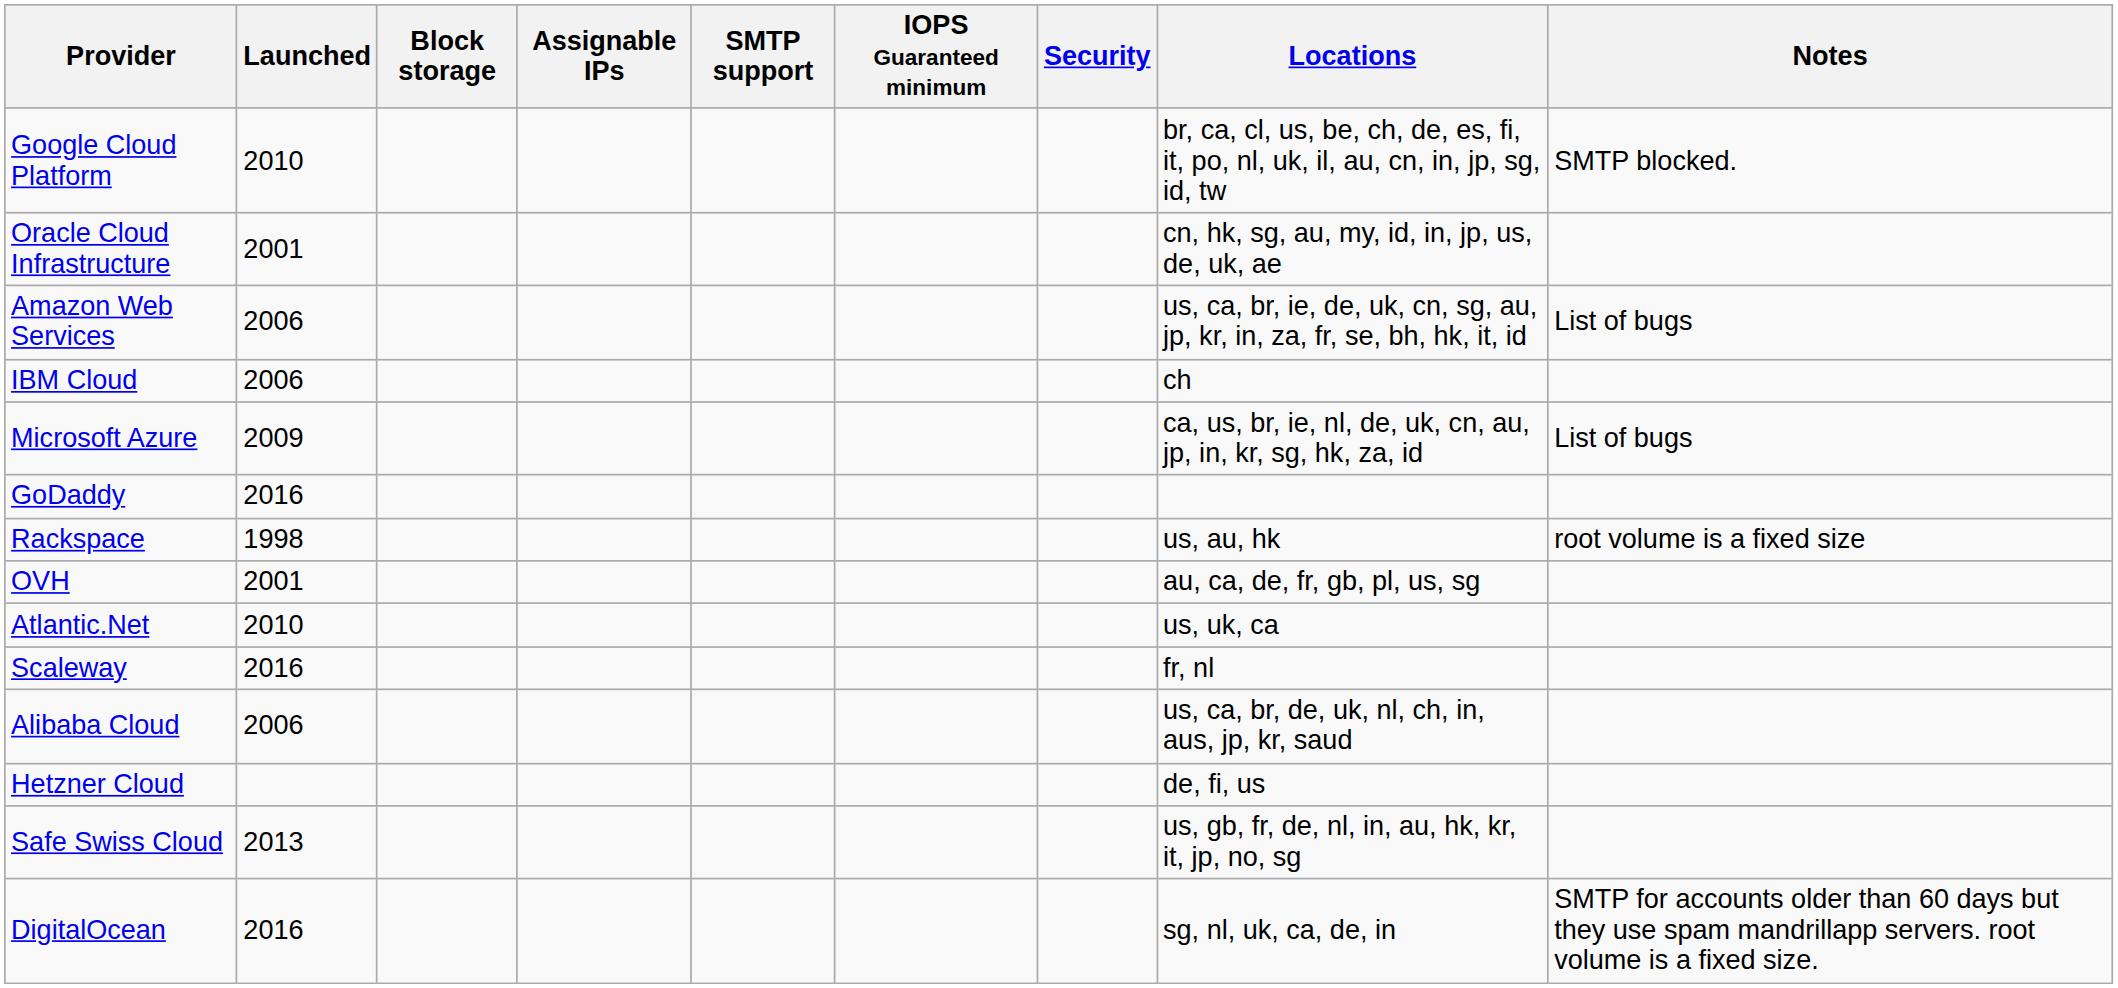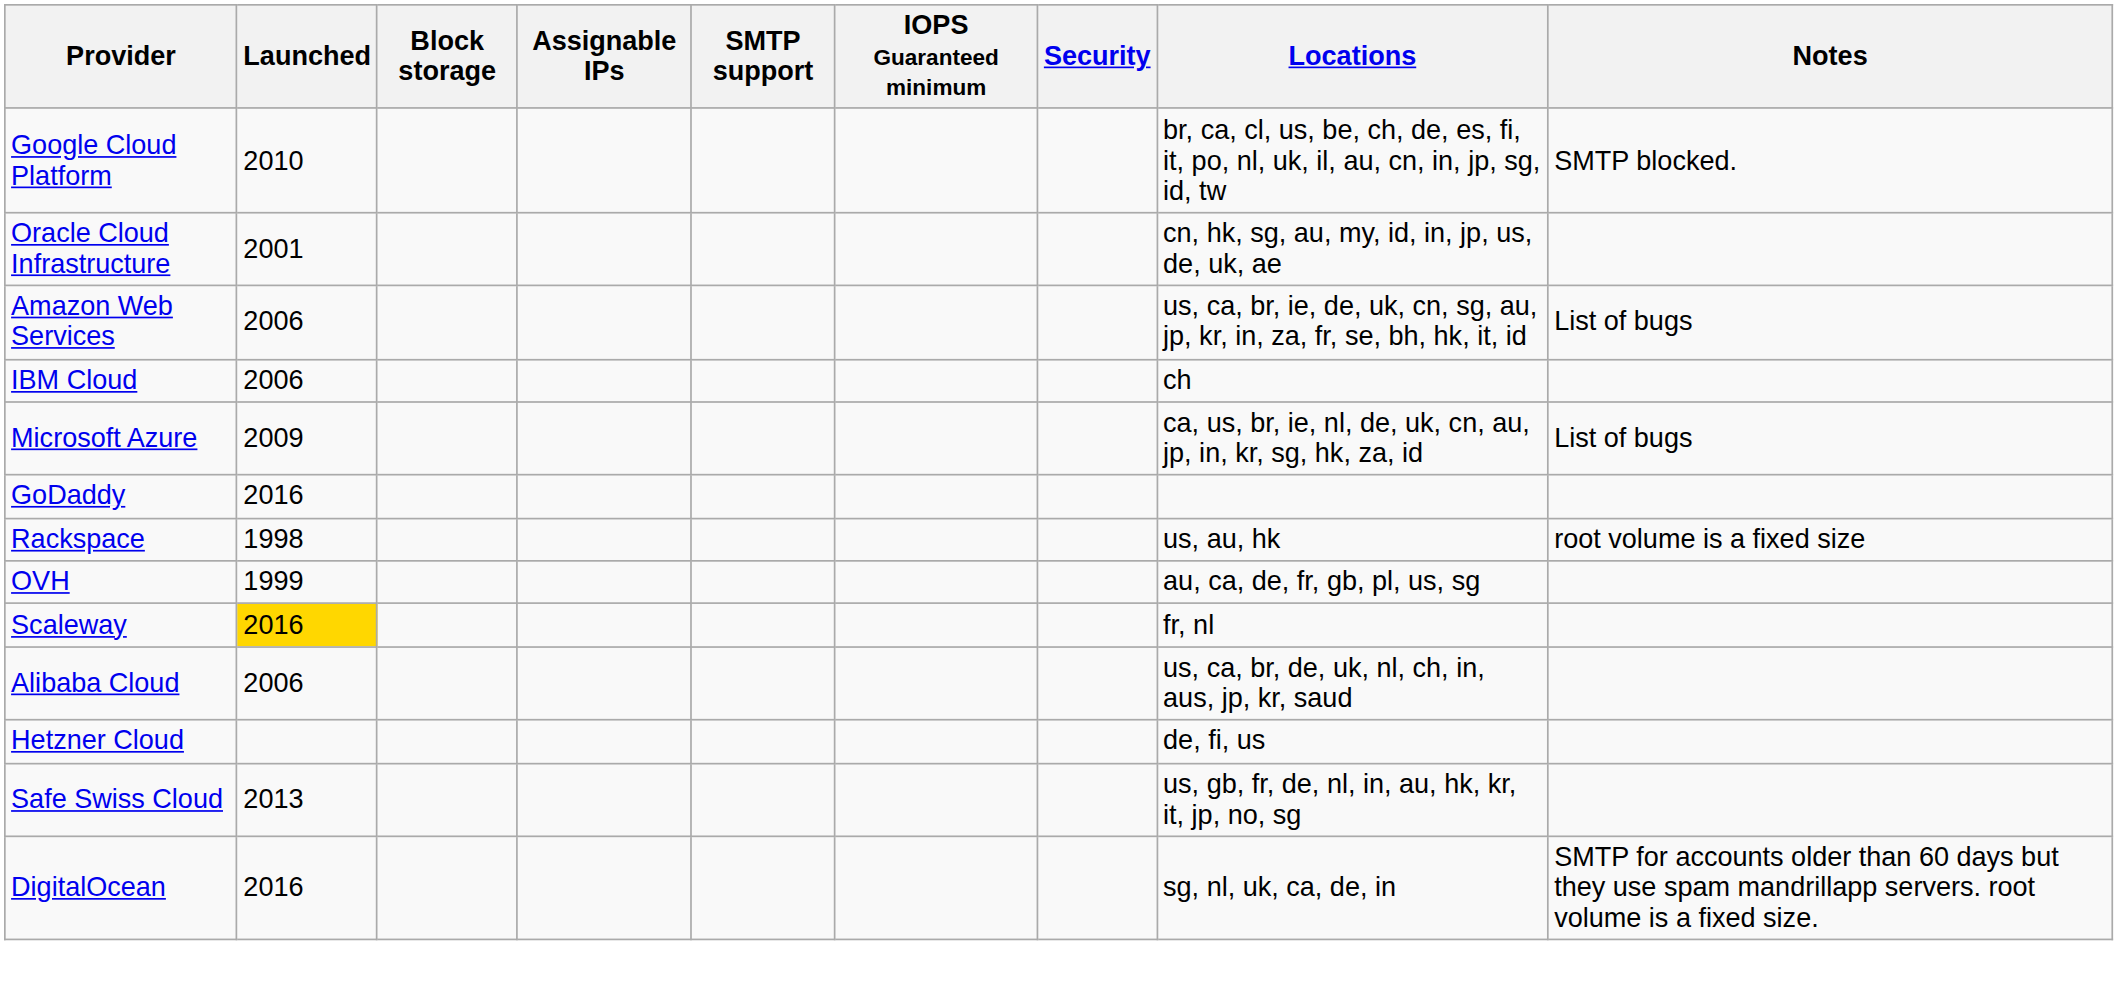 <table class="wikitable sortable">
 <tr>
 <th>Provider</th>
 <th>Launched</th>
 <th>Block storage</th>
 <th>Assignable IPs</th>
 <th>SMTP support</th>
 <th>IOPS <small>Guaranteed minimum</small></th>
 <th><a href='#'>Security</a></th>
 <th><a href='#'>Locations</a></th>
 <th>Notes</th>
 </tr>
 <tr>
 <td><a href='#'>Google Cloud Platform</a></td>
 <td>2010</td>
 <td></td>
 <td></td>
 <td></td>
 <td></td>
 <td></td>
 <td>br, ca, cl, us, be, ch, de, es, fi, it, po, nl, uk, il, au, cn, in, jp, sg, id, tw</td>
 <td>SMTP blocked.</td>
 </tr>
 <tr>
 <td><a href='#'>Oracle Cloud Infrastructure</a></td>
 <td>2001</td>
 <td></td>
 <td></td>
 <td></td>
 <td></td>
 <td></td>
 <td>cn, hk, sg, au, my, id, in, jp, us, de, uk, ae</td>
 <td></td>
 </tr>
 <tr>
 <td><a href='#'>Amazon Web Services</a></td>
 <td>2006</td>
 <td></td>
 <td></td>
 <td></td>
 <td></td>
 <td></td>
 <td>us, ca, br, ie, de, uk, cn, sg, au, jp, kr, in, za, fr, se, bh, hk, it, id</td>
 <td>List of bugs</td>
 </tr>
 <tr>
 <td><a href='#'>IBM Cloud</a></td>
 <td>2006</td>
 <td></td>
 <td></td>
 <td></td>
 <td></td>
 <td></td>
 <td>ch</td>
 <td></td>
 </tr>
 <tr>
 <td><a href='#'>Microsoft Azure</a></td>
 <td>2009</td>
 <td></td>
 <td></td>
 <td></td>
 <td></td>
 <td></td>
 <td>ca, us, br, ie, nl, de, uk, cn, au, jp, in, kr, sg, hk, za, id</td>
 <td>List of bugs</td>
 </tr>
 <tr>
 <td><a href='#'>GoDaddy</a></td>
 <td>2016</td>
 <td></td>
 <td></td>
 <td></td>
 <td></td>
 <td></td>
 <td></td>
 <td></td>
 </tr>
 <tr>
 <td><a href='#'>Rackspace</a></td>
 <td>1998</td>
 <td></td>
 <td></td>
 <td></td>
 <td></td>
 <td></td>
 <td>us, au, hk</td>
 <td>root volume is a fixed size</td>
 </tr>
 <tr>
 <td><a href='#'>OVH</a></td>
-<td>2001</td>
+<td>1999</td>
 <td></td>
 <td></td>
 <td></td>
 <td></td>
 <td></td>
 <td>au, ca, de, fr, gb, pl, us, sg</td>
 <td></td>
 </tr>
 <tr>
-<td><a href='#'>Atlantic.Net</a></td>
-<td>2010</td>
-<td></td>
-<td></td>
-<td></td>
-<td></td>
-<td></td>
-<td>us, uk, ca</td>
-<td></td>
-</tr>
-<tr>
 <td><a href='#'>Scaleway</a></td>
-<td>2016</td>
+<td style="background: gold;">2016</td>
 <td></td>
 <td></td>
 <td></td>
 <td></td>
 <td></td>
 <td>fr, nl</td>
 <td></td>
 </tr>
 <tr>
 <td><a href='#'>Alibaba Cloud</a></td>
 <td>2006</td>
 <td></td>
 <td></td>
 <td></td>
 <td></td>
 <td></td>
 <td>us, ca, br, de, uk, nl, ch, in, aus, jp, kr, saud</td>
 <td></td>
 </tr>
 <tr>
 <td><a href='#'>Hetzner Cloud</a></td>
 <td></td>
 <td></td>
 <td></td>
 <td></td>
 <td></td>
 <td></td>
 <td>de, fi, us</td>
 <td></td>
 </tr>
 <tr>
 <td><a href='#'>Safe Swiss Cloud</a></td>
 <td>2013</td>
 <td></td>
 <td></td>
 <td></td>
 <td></td>
 <td></td>
 <td>us, gb, fr, de, nl, in, au, hk, kr, it, jp, no, sg</td>
 <td></td>
 </tr>
 <tr>
 <td><a href='#'>DigitalOcean</a></td>
 <td>2016</td>
 <td></td>
 <td></td>
 <td></td>
 <td></td>
 <td></td>
 <td>sg, nl, uk, ca, de, in</td>
 <td>SMTP for accounts older than 60 days but they use spam mandrillapp servers. root volume is a fixed size.</td>
 </tr>
 </table>
